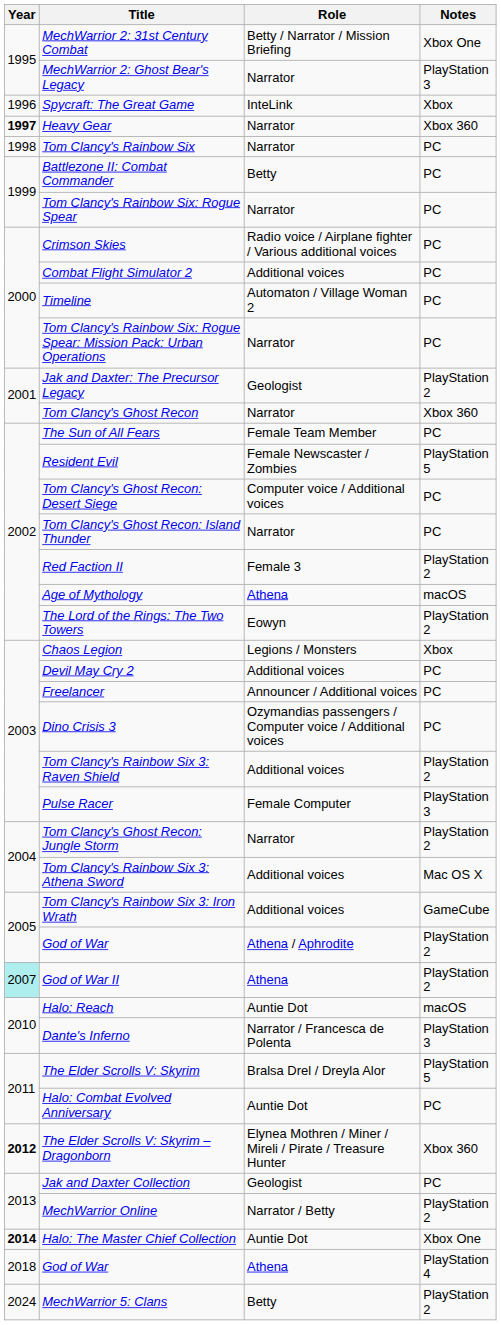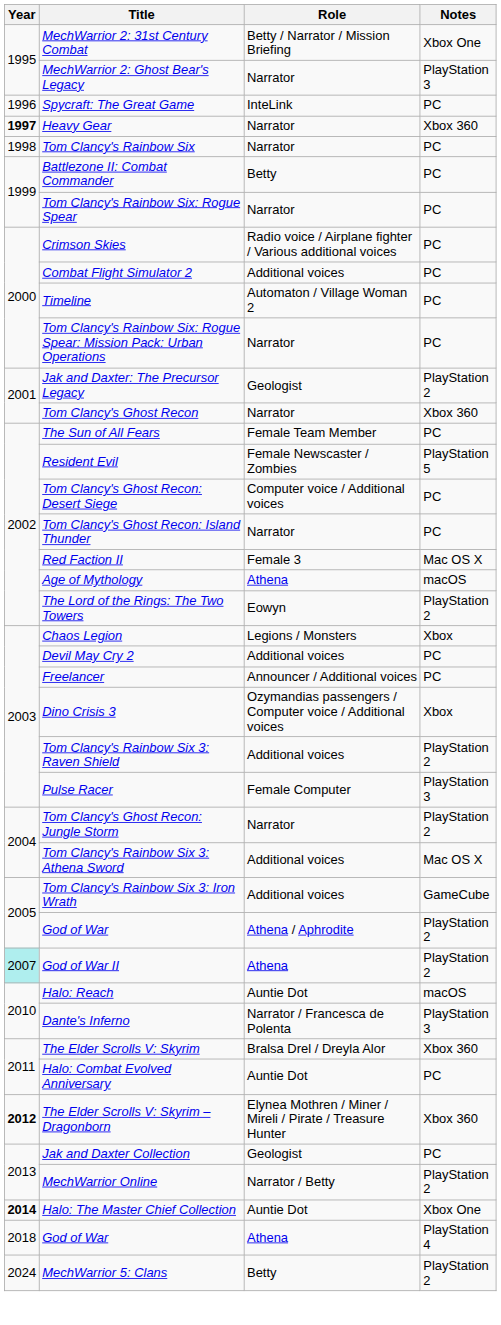 <table class="wikitable sortable plainrowheaders">
 <tr>
 <th>Year</th>
 <th>Title</th>
 <th>Role</th>
 <th class="unsortable">Notes</th>
 </tr>
 <tr>
 <td rowspan="2">1995</td>
 <td><em><a href='#'>MechWarrior 2: 31st Century Combat</a></em></td>
 <td>Betty / Narrator / Mission Briefing</td>
 <td>Xbox One</td>
 </tr>
 <tr>
 <td><em><a href='#'>MechWarrior 2: Ghost Bear's Legacy</a></em></td>
 <td>Narrator</td>
 <td>PlayStation 3</td>
 </tr>
 <tr>
 <td>1996</td>
 <td><em><a href='#'>Spycraft: The Great Game</a></em></td>
 <td>InteLink</td>
-<td>Xbox</td>
+<td>PC</td>
 </tr>
 <tr>
 <td><strong>1997</strong></td>
 <td><em><a href='#'>Heavy Gear</a></em></td>
 <td>Narrator</td>
 <td>Xbox 360</td>
 </tr>
 <tr>
 <td>1998</td>
 <td><em><a href='#'>Tom Clancy's Rainbow Six</a></em></td>
 <td>Narrator</td>
 <td>PC</td>
 </tr>
 <tr>
 <td rowspan="2">1999</td>
 <td><em><a href='#'>Battlezone II: Combat Commander</a></em></td>
 <td>Betty</td>
 <td>PC</td>
 </tr>
 <tr>
 <td><em><a href='#'>Tom Clancy's Rainbow Six: Rogue Spear</a></em></td>
 <td>Narrator</td>
 <td>PC</td>
 </tr>
 <tr>
 <td rowspan="4">2000</td>
 <td><em><a href='#'>Crimson Skies</a></em></td>
 <td>Radio voice / Airplane fighter / Various additional voices</td>
 <td>PC</td>
 </tr>
 <tr>
 <td><em><a href='#'>Combat Flight Simulator 2</a></em></td>
 <td>Additional voices</td>
 <td>PC</td>
 </tr>
 <tr>
 <td><em><a href='#'>Timeline</a></em></td>
 <td>Automaton / Village Woman 2</td>
 <td>PC</td>
 </tr>
 <tr>
 <td><em><a href='#'>Tom Clancy's Rainbow Six: Rogue Spear: Mission Pack: Urban Operations</a></em></td>
 <td>Narrator</td>
 <td>PC</td>
 </tr>
 <tr>
 <td rowspan="2">2001</td>
 <td><em><a href='#'>Jak and Daxter: The Precursor Legacy</a></em></td>
 <td>Geologist</td>
 <td>PlayStation 2</td>
 </tr>
 <tr>
 <td><em><a href='#'>Tom Clancy's Ghost Recon</a></em></td>
 <td>Narrator</td>
 <td>Xbox 360</td>
 </tr>
 <tr>
 <td rowspan="7">2002</td>
 <td><em><a href='#'>The Sun of All Fears</a></em></td>
 <td>Female Team Member</td>
 <td>PC</td>
 </tr>
 <tr>
 <td><em><a href='#'>Resident Evil</a></em></td>
 <td>Female Newscaster	/ Zombies</td>
 <td>PlayStation 5</td>
 </tr>
 <tr>
 <td><em><a href='#'>Tom Clancy's Ghost Recon: Desert Siege</a></em></td>
 <td>Computer voice / Additional voices</td>
 <td>PC</td>
 </tr>
 <tr>
 <td><em><a href='#'>Tom Clancy's Ghost Recon: Island Thunder</a></em></td>
 <td>Narrator</td>
 <td>PC</td>
 </tr>
 <tr>
 <td><em><a href='#'>Red Faction II</a></em></td>
 <td>Female 3</td>
-<td>PlayStation 2</td>
+<td>Mac OS X</td>
 </tr>
 <tr>
 <td><em><a href='#'>Age of Mythology</a></em></td>
 <td><a href='#'>Athena</a></td>
 <td>macOS</td>
 </tr>
 <tr>
 <td><em><a href='#'>The Lord of the Rings: The Two Towers</a></em></td>
 <td>Eowyn</td>
 <td>PlayStation 2</td>
 </tr>
 <tr>
 <td rowspan="6">2003</td>
 <td><em><a href='#'>Chaos Legion</a></em></td>
 <td>Legions / Monsters</td>
 <td>Xbox</td>
 </tr>
 <tr>
 <td><em><a href='#'>Devil May Cry 2</a></em></td>
 <td>Additional voices</td>
 <td>PC</td>
 </tr>
 <tr>
 <td><em><a href='#'>Freelancer</a></em></td>
 <td>Announcer / Additional voices</td>
 <td>PC</td>
 </tr>
 <tr>
 <td><em><a href='#'>Dino Crisis 3</a></em></td>
 <td>Ozymandias passengers / Computer voice / Additional voices</td>
-<td>PC</td>
+<td>Xbox</td>
 </tr>
 <tr>
 <td><em><a href='#'>Tom Clancy's Rainbow Six 3: Raven Shield</a></em></td>
 <td>Additional voices</td>
 <td>PlayStation 2</td>
 </tr>
 <tr>
 <td><em><a href='#'>Pulse Racer</a></em></td>
 <td>Female Computer</td>
 <td>PlayStation 3</td>
 </tr>
 <tr>
 <td rowspan="2">2004</td>
 <td><em><a href='#'>Tom Clancy's Ghost Recon: Jungle Storm</a></em></td>
 <td>Narrator</td>
 <td>PlayStation 2</td>
 </tr>
 <tr>
 <td><em><a href='#'>Tom Clancy's Rainbow Six 3: Athena Sword</a></em></td>
 <td>Additional voices</td>
 <td>Mac OS X</td>
 </tr>
 <tr>
 <td rowspan="2">2005</td>
 <td><em><a href='#'>Tom Clancy's Rainbow Six 3: Iron Wrath</a></em></td>
 <td>Additional voices</td>
 <td>GameCube</td>
 </tr>
 <tr>
 <td><em><a href='#'>God of War</a></em></td>
 <td><a href='#'>Athena</a> / <a href='#'>Aphrodite</a></td>
 <td>PlayStation 2</td>
 </tr>
 <tr>
 <td style="background: paleturquoise;">2007</td>
 <td><em><a href='#'>God of War II</a></em></td>
 <td><a href='#'>Athena</a></td>
 <td>PlayStation 2</td>
 </tr>
 <tr>
 <td rowspan="2">2010</td>
 <td><em><a href='#'>Halo: Reach</a></em></td>
 <td>Auntie Dot</td>
 <td>macOS</td>
 </tr>
 <tr>
 <td><em><a href='#'>Dante's Inferno</a></em></td>
 <td>Narrator / Francesca de Polenta</td>
 <td>PlayStation 3</td>
 </tr>
 <tr>
 <td rowspan="2">2011</td>
 <td><em><a href='#'>The Elder Scrolls V: Skyrim</a></em></td>
 <td>Bralsa Drel / Dreyla Alor</td>
-<td>PlayStation 5</td>
+<td>Xbox 360</td>
 </tr>
 <tr>
 <td><em><a href='#'>Halo: Combat Evolved Anniversary</a></em></td>
 <td>Auntie Dot</td>
 <td>PC</td>
 </tr>
 <tr>
 <td><strong>2012</strong></td>
 <td><em><a href='#'>The Elder Scrolls V: Skyrim – Dragonborn</a></em></td>
 <td>Elynea Mothren / Miner / Mireli / Pirate / Treasure Hunter</td>
 <td>Xbox 360</td>
 </tr>
 <tr>
 <td rowspan="2">2013</td>
 <td><em><a href='#'>Jak and Daxter Collection</a></em></td>
 <td>Geologist</td>
 <td>PC</td>
 </tr>
 <tr>
 <td><em><a href='#'>MechWarrior Online</a></em></td>
 <td>Narrator / Betty</td>
 <td>PlayStation 2</td>
 </tr>
 <tr>
 <td><strong>2014</strong></td>
 <td><em><a href='#'>Halo: The Master Chief Collection</a></em></td>
 <td>Auntie Dot</td>
 <td>Xbox One</td>
 </tr>
 <tr>
 <td>2018</td>
 <td><em><a href='#'>God of War</a></em></td>
 <td><a href='#'>Athena</a></td>
 <td>PlayStation 4</td>
 </tr>
 <tr>
 <td>2024</td>
 <td><em><a href='#'>MechWarrior 5: Clans</a></em></td>
 <td>Betty</td>
 <td>PlayStation 2</td>
 </tr>
 </table>
